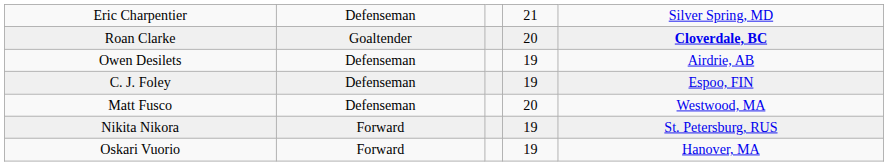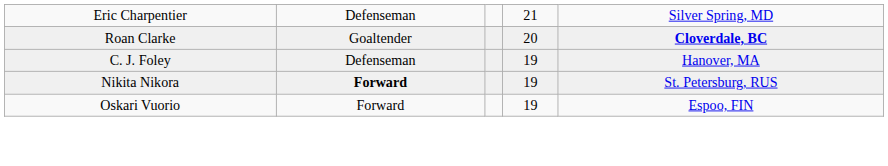 <table class="wikitable" width=1000>
 <tr align="center" bgcolor="">
 <td>Eric Charpentier</td>
 <td>Defenseman</td>
 <td></td>
 <td>21</td>
 <td><a href='#'>Silver Spring, MD</a></td>
 </tr>
 <tr align="center" bgcolor="f0f0f0">
 <td>Roan Clarke</td>
 <td>Goaltender</td>
 <td></td>
 <td>20</td>
 <td><strong><a href='#'>Cloverdale, BC</a></strong></td>
 </tr>
-<tr align="center" bgcolor="">
-<td>Owen Desilets</td>
-<td>Defenseman</td>
-<td></td>
-<td>19</td>
-<td><a href='#'>Airdrie, AB</a></td>
-</tr>
 <tr align="center" bgcolor="f0f0f0">
 <td>C. J. Foley</td>
 <td>Defenseman</td>
 <td></td>
 <td>19</td>
-<td><a href='#'>Espoo, FIN</a></td>
-</tr>
-<tr align="center" bgcolor="">
-<td>Matt Fusco</td>
-<td>Defenseman</td>
-<td></td>
-<td>20</td>
-<td><a href='#'>Westwood, MA</a></td>
+<td><a href='#'>Hanover, MA</a></td>
 </tr>
 <tr align="center" bgcolor="f0f0f0">
 <td>Nikita Nikora</td>
-<td>Forward</td>
+<td><strong>Forward</strong></td>
 <td></td>
 <td>19</td>
 <td><a href='#'>St. Petersburg, RUS</a></td>
 </tr>
 <tr align="center" bgcolor="">
 <td>Oskari Vuorio</td>
 <td>Forward</td>
 <td></td>
 <td>19</td>
-<td><a href='#'>Hanover, MA</a></td>
+<td><a href='#'>Espoo, FIN</a></td>
 </tr>
 </table>
